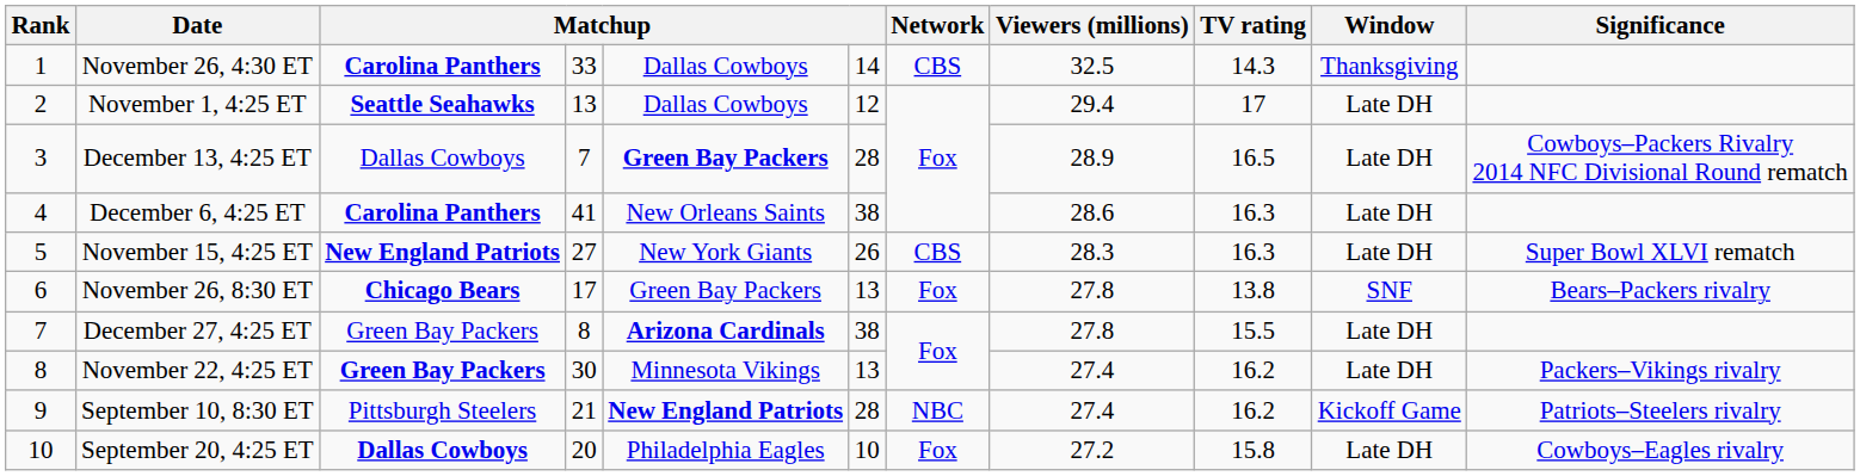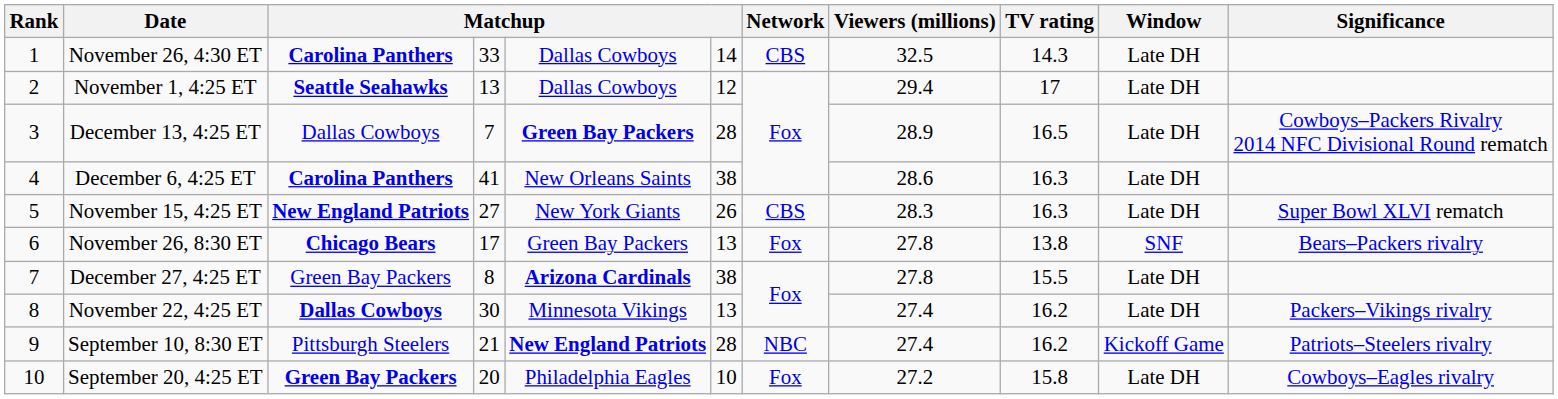 <table class="wikitable" style="text-align:center;">
 <tr>
 <th>Rank</th>
 <th>Date</th>
 <th colspan=4>Matchup</th>
 <th>Network</th>
 <th>Viewers (millions)</th>
 <th>TV rating</th>
 <th>Window</th>
 <th>Significance</th>
 </tr>
 <tr>
 <td>1</td>
 <td>November 26, 4:30 ET</td>
 <td><strong><a href='#'>Carolina Panthers</a></strong></td>
 <td>33</td>
 <td><a href='#'>Dallas Cowboys</a></td>
 <td>14</td>
 <td><a href='#'>CBS</a></td>
 <td>32.5</td>
 <td>14.3</td>
-<td><a href='#'>Thanksgiving</a></td>
+<td>Late DH</td>
 <td></td>
 </tr>
 <tr>
 <td>2</td>
 <td>November 1, 4:25 ET</td>
 <td><strong><a href='#'>Seattle Seahawks</a></strong></td>
 <td>13</td>
 <td><a href='#'>Dallas Cowboys</a></td>
 <td>12</td>
 <td rowspan=3><a href='#'>Fox</a></td>
 <td>29.4</td>
 <td>17</td>
 <td>Late DH</td>
 <td></td>
 </tr>
 <tr>
 <td>3</td>
 <td>December 13, 4:25 ET</td>
 <td><a href='#'>Dallas Cowboys</a></td>
 <td>7</td>
 <td><strong><a href='#'>Green Bay Packers</a></strong></td>
 <td>28</td>
 <td>28.9</td>
 <td>16.5</td>
 <td>Late DH</td>
 <td><a href='#'>Cowboys–Packers Rivalry</a><br><a href='#'>2014 NFC Divisional Round</a> rematch</td>
 </tr>
 <tr>
 <td>4</td>
 <td>December 6, 4:25 ET</td>
 <td><strong><a href='#'>Carolina Panthers</a></strong></td>
 <td>41</td>
 <td><a href='#'>New Orleans Saints</a></td>
 <td>38</td>
 <td>28.6</td>
 <td>16.3</td>
 <td>Late DH</td>
 <td></td>
 </tr>
 <tr>
 <td>5</td>
 <td>November 15, 4:25 ET</td>
 <td><strong><a href='#'>New England Patriots</a></strong></td>
 <td>27</td>
 <td><a href='#'>New York Giants</a></td>
 <td>26</td>
 <td><a href='#'>CBS</a></td>
 <td>28.3</td>
 <td>16.3</td>
 <td>Late DH</td>
 <td><a href='#'>Super Bowl XLVI</a> rematch</td>
 </tr>
 <tr>
 <td>6</td>
 <td>November 26, 8:30 ET</td>
 <td><strong><a href='#'>Chicago Bears</a></strong></td>
 <td>17</td>
 <td><a href='#'>Green Bay Packers</a></td>
 <td>13</td>
 <td><a href='#'>Fox</a></td>
 <td>27.8</td>
 <td>13.8</td>
 <td><a href='#'>SNF</a></td>
 <td><a href='#'>Bears–Packers rivalry</a></td>
 </tr>
 <tr>
 <td>7</td>
 <td>December 27, 4:25 ET</td>
 <td><a href='#'>Green Bay Packers</a></td>
 <td>8</td>
 <td><strong><a href='#'>Arizona Cardinals</a></strong></td>
 <td>38</td>
 <td rowspan=2><a href='#'>Fox</a></td>
 <td>27.8</td>
 <td>15.5</td>
 <td>Late DH</td>
 <td></td>
 </tr>
 <tr>
 <td>8</td>
 <td>November 22, 4:25 ET</td>
-<td><strong><a href='#'>Green Bay Packers</a></strong></td>
+<td><strong><a href='#'>Dallas Cowboys</a></strong></td>
 <td>30</td>
 <td><a href='#'>Minnesota Vikings</a></td>
 <td>13</td>
 <td>27.4</td>
 <td>16.2</td>
 <td>Late DH</td>
 <td><a href='#'>Packers–Vikings rivalry</a></td>
 </tr>
 <tr>
 <td>9</td>
 <td>September 10, 8:30 ET</td>
 <td><a href='#'>Pittsburgh Steelers</a></td>
 <td>21</td>
 <td><strong><a href='#'>New England Patriots</a></strong></td>
 <td>28</td>
 <td><a href='#'>NBC</a></td>
 <td>27.4</td>
 <td>16.2</td>
 <td><a href='#'>Kickoff Game</a></td>
 <td><a href='#'>Patriots–Steelers rivalry</a></td>
 </tr>
 <tr>
 <td>10</td>
 <td>September 20, 4:25 ET</td>
-<td><strong><a href='#'>Dallas Cowboys</a></strong></td>
+<td><strong><a href='#'>Green Bay Packers</a></strong></td>
 <td>20</td>
 <td><a href='#'>Philadelphia Eagles</a></td>
 <td>10</td>
 <td><a href='#'>Fox</a></td>
 <td>27.2</td>
 <td>15.8</td>
 <td>Late DH</td>
 <td><a href='#'>Cowboys–Eagles rivalry</a></td>
 </tr>
 </table>
